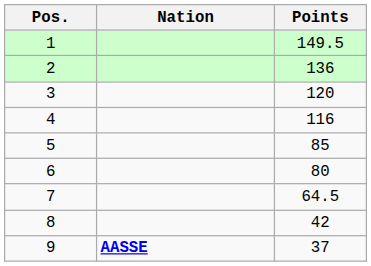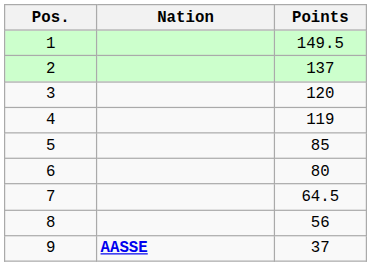 <table class="wikitable gauche" cellspacing="1" style="width:300px;">
 <tr style="background:#efefef; text-align:center;">
 <th style="width:70px;">Pos.</th>
 <th>Nation</th>
 <th style="width:70px;">Points</th>
 </tr>
 <tr style="vertical-align:top; text-align:center; background:#ccffcc;">
 <td>1</td>
 <td style="text-align:left;"></td>
 <td>149.5</td>
 </tr>
 <tr style="vertical-align:top; text-align:center; background:#ccffcc;">
 <td>2</td>
 <td style="text-align:left;"></td>
-<td>136</td>
+<td>137</td>
 </tr>
 <tr style="vertical-align:top; text-align:center;">
 <td>3</td>
 <td style="text-align:left;"></td>
 <td>120</td>
 </tr>
 <tr style="vertical-align:top; text-align:center;">
 <td>4</td>
 <td style="text-align:left;"></td>
-<td>116</td>
+<td>119</td>
 </tr>
 <tr style="vertical-align:top; text-align:center;">
 <td>5</td>
 <td style="text-align:left;"></td>
 <td>85</td>
 </tr>
 <tr style="vertical-align:top; text-align:center;">
 <td>6</td>
 <td style="text-align:left;"></td>
 <td>80</td>
 </tr>
 <tr style="vertical-align:top; text-align:center;">
 <td>7</td>
 <td style="text-align:left;"></td>
 <td>64.5</td>
 </tr>
 <tr style="vertical-align:top; text-align:center;">
 <td>8</td>
 <td style="text-align:left;"></td>
-<td>42</td>
+<td>56</td>
 </tr>
 <tr style="vertical-align:top; text-align:center;">
 <td>9</td>
 <td style="text-align:left;"><strong> <a href='#'>AASSE</a></strong></td>
 <td>37</td>
 </tr>
 </table>
